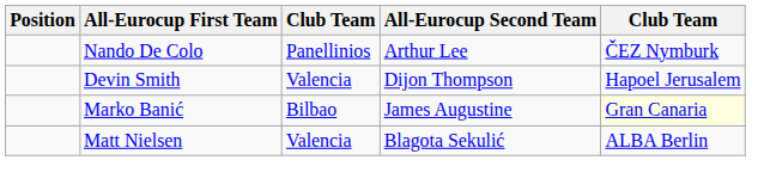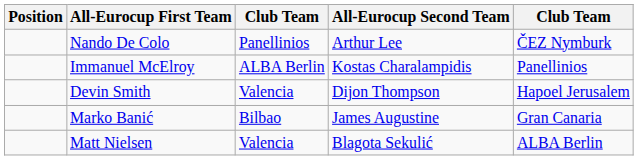 <table | class="wikitable sortable">
 <tr>
 <th>Position</th>
 <th>All-Eurocup First Team</th>
 <th>Club Team</th>
 <th>All-Eurocup Second Team</th>
 <th>Club Team</th>
 </tr>
 <tr>
 <td></td>
 <td> <a href='#'>Nando De Colo</a></td>
 <td> <a href='#'>Panellinios</a></td>
 <td> <a href='#'>Arthur Lee</a></td>
 <td> <a href='#'>ČEZ Nymburk</a></td>
 </tr>
 <tr>
 <td></td>
+<td> <a href='#'>Immanuel McElroy</a></td>
+<td> <a href='#'>ALBA Berlin</a></td>
+<td> <a href='#'>Kostas Charalampidis</a></td>
+<td> <a href='#'>Panellinios</a></td>
+</tr>
+<tr>
+<td></td>
 <td> <a href='#'>Devin Smith</a></td>
 <td> <a href='#'>Valencia</a></td>
 <td> <a href='#'>Dijon Thompson</a></td>
 <td> <a href='#'>Hapoel Jerusalem</a></td>
 </tr>
 <tr>
 <td></td>
 <td> <a href='#'>Marko Banić</a></td>
 <td> <a href='#'>Bilbao</a></td>
 <td> <a href='#'>James Augustine</a></td>
-<td style="background: lightyellow;"> <a href='#'>Gran Canaria</a></td>
+<td> <a href='#'>Gran Canaria</a></td>
 </tr>
 <tr>
 <td></td>
 <td> <a href='#'>Matt Nielsen</a></td>
 <td> <a href='#'>Valencia</a></td>
 <td> <a href='#'>Blagota Sekulić</a></td>
 <td> <a href='#'>ALBA Berlin</a></td>
 </tr>
 </table>
